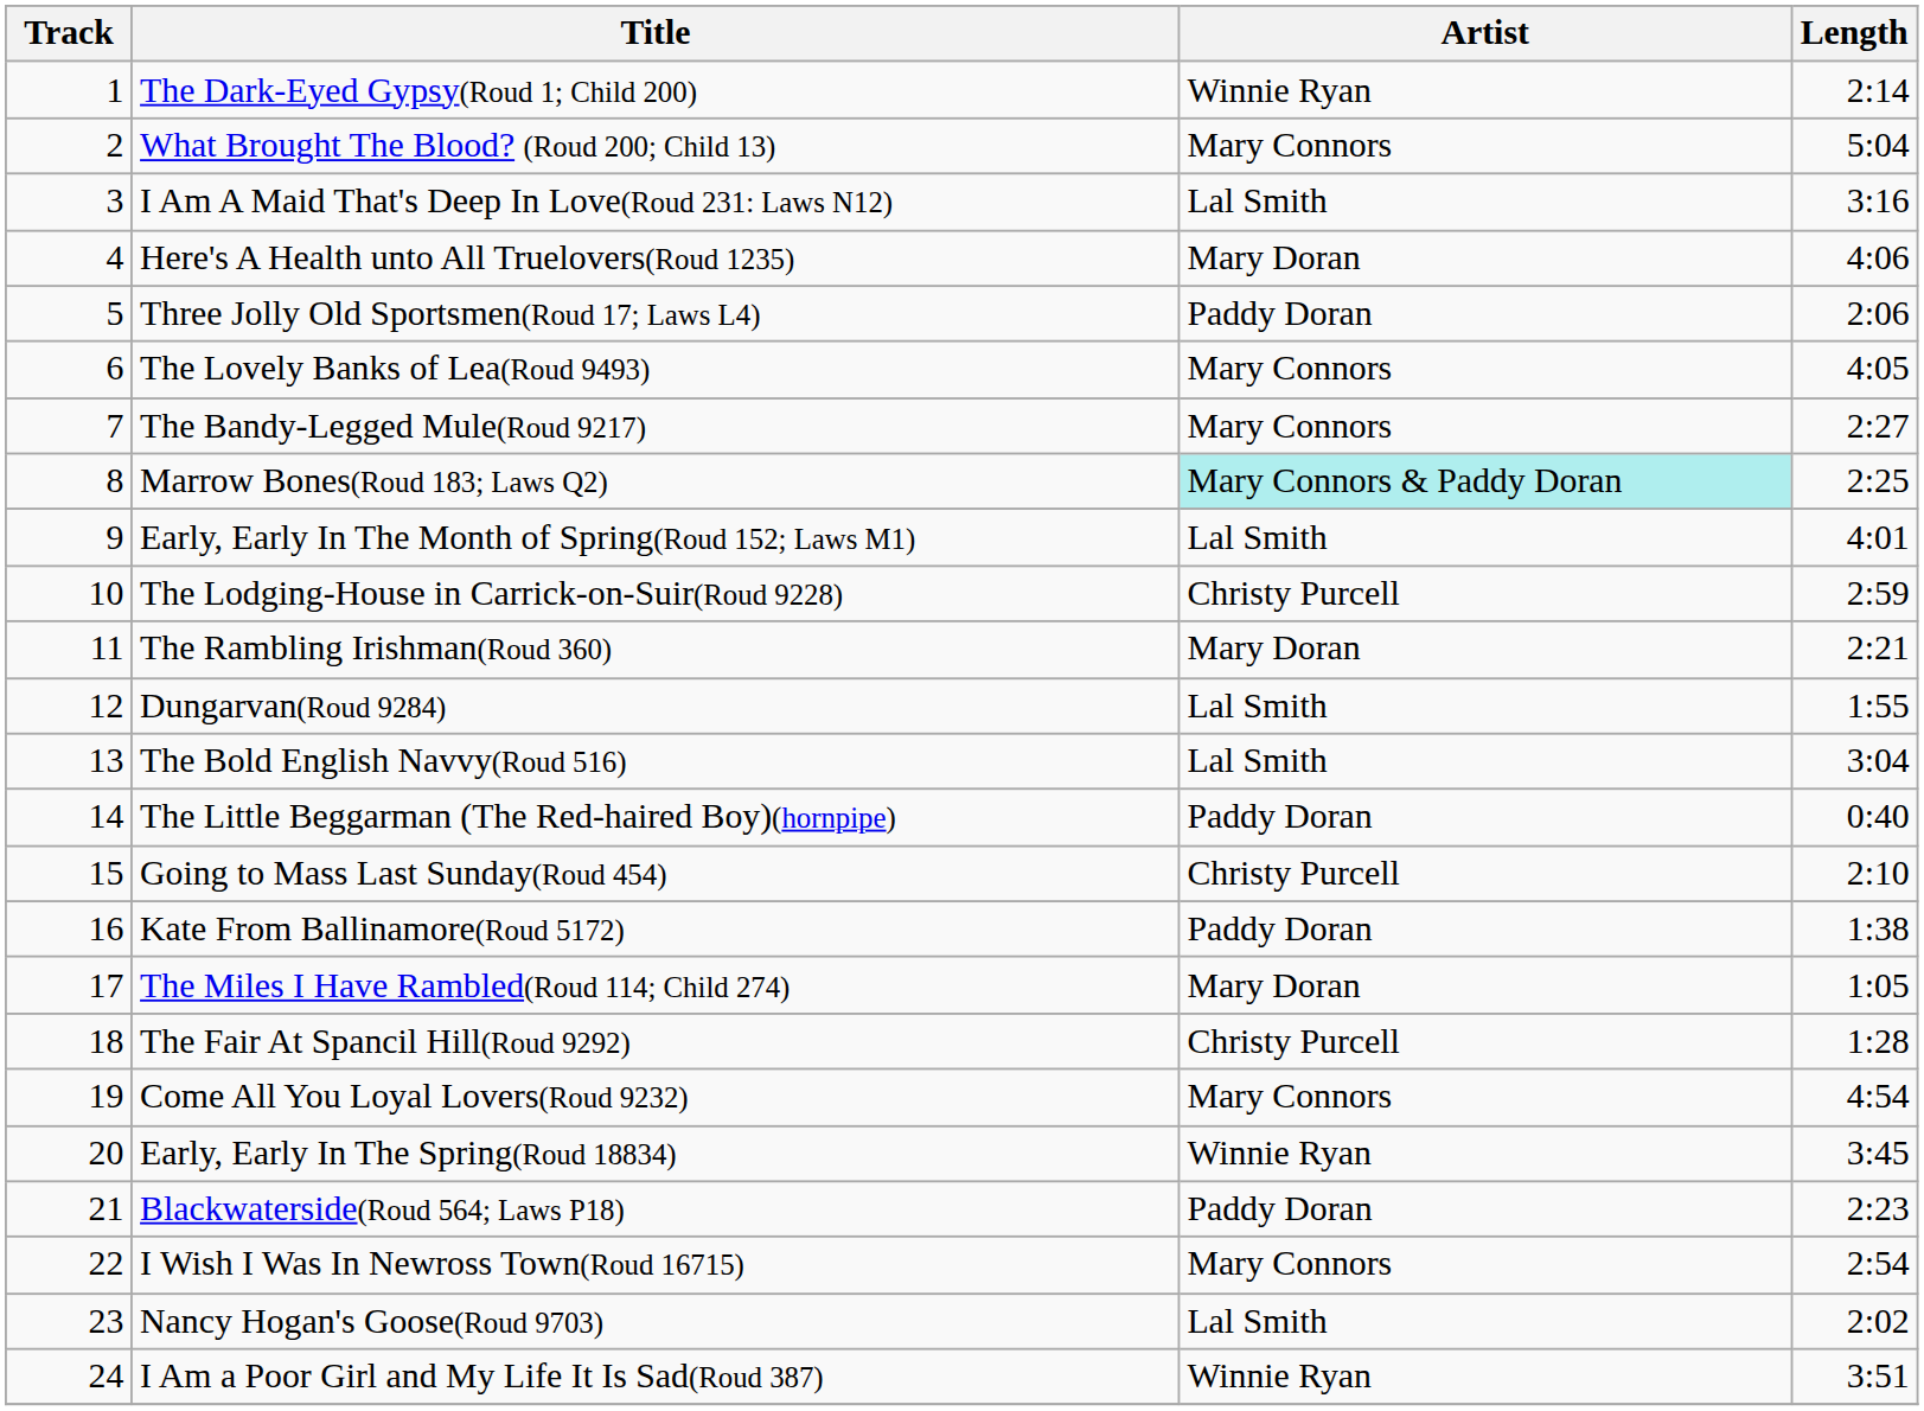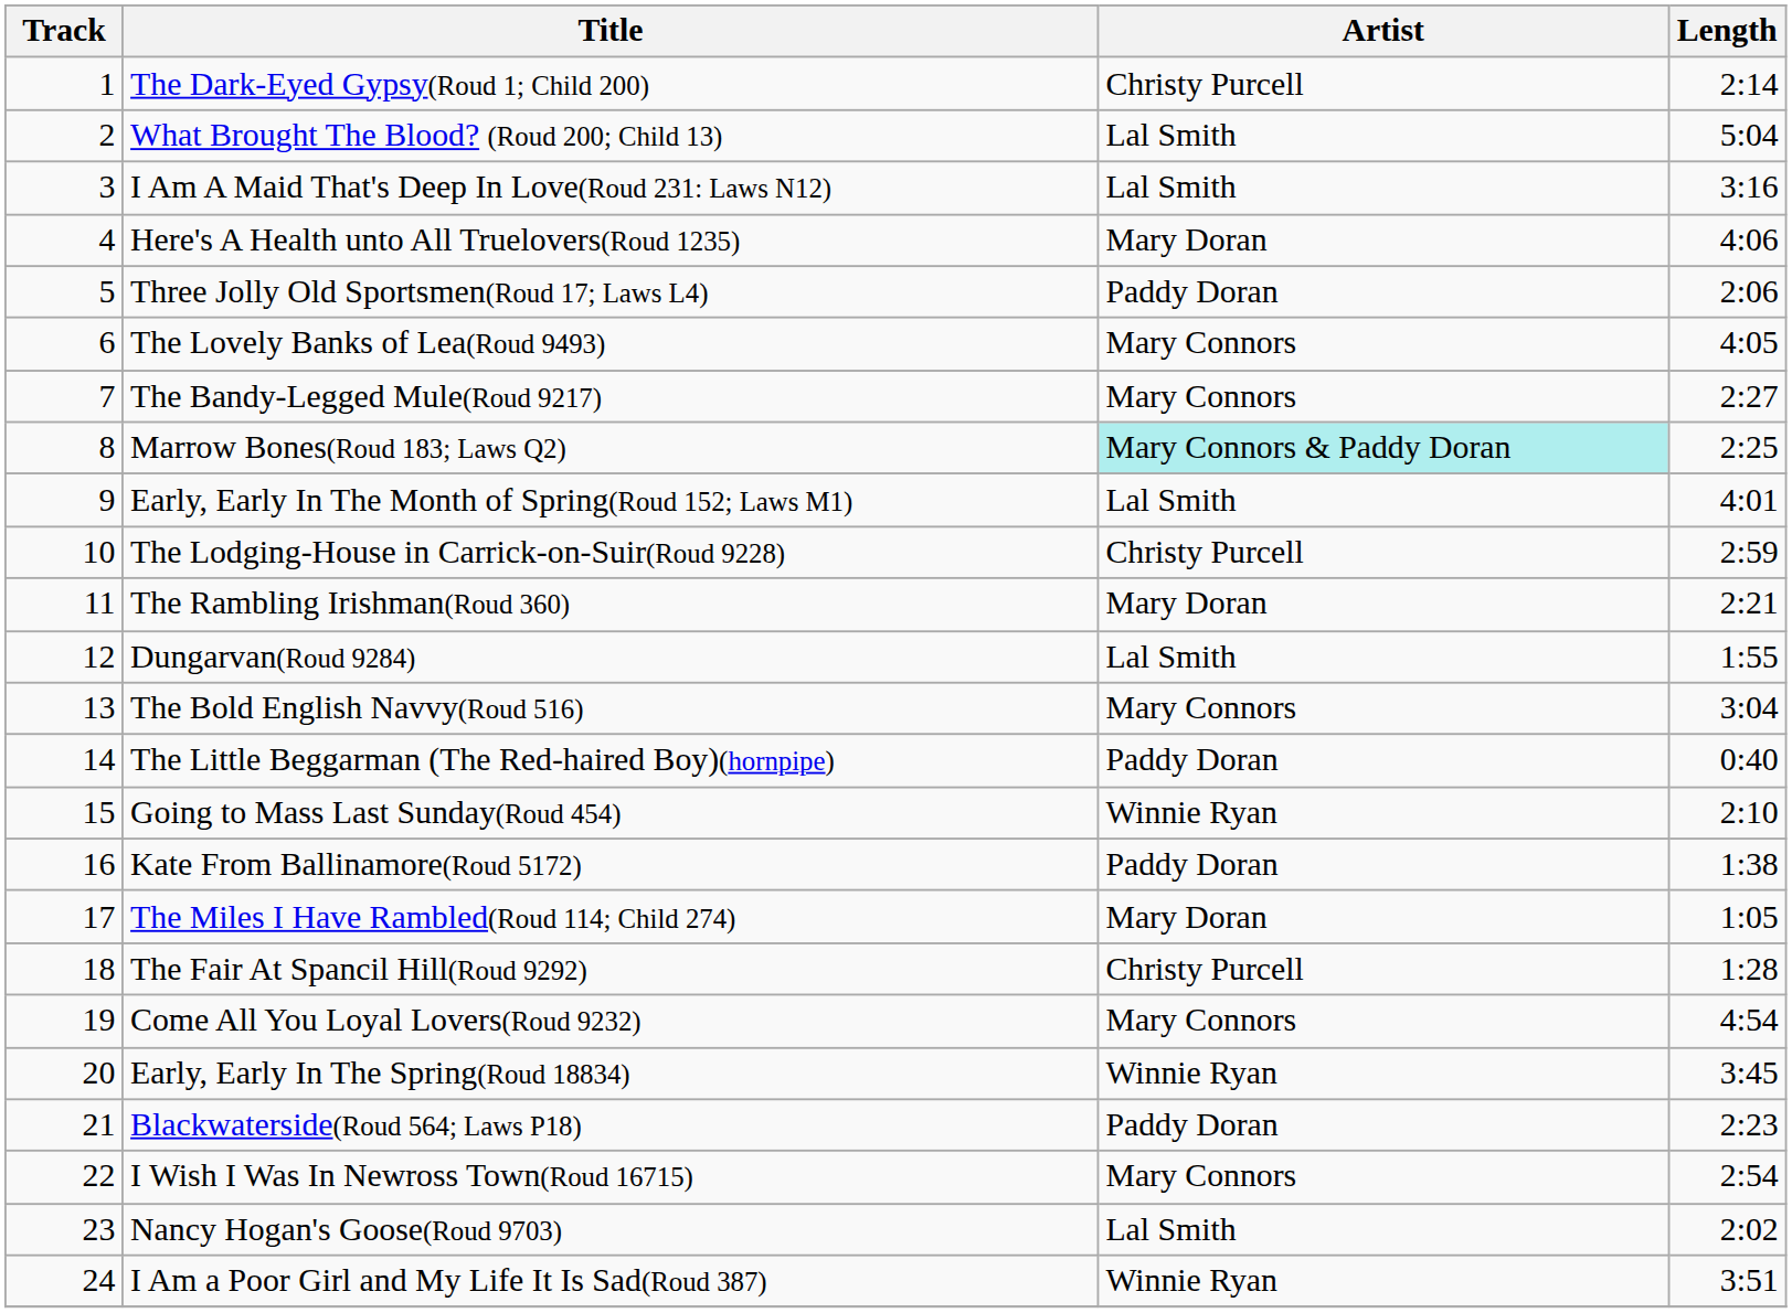 <table class="wikitable">
 <tr>
 <th style="width:  50px">Track</th>
 <th style="width: 475px">Title</th>
 <th style="width: 275px">Artist</th>
 <th style="width:  50px">Length</th>
 </tr>
 <tr>
 <td style="text-align: right;">1</td>
 <td><a href='#'>The Dark-Eyed Gypsy</a><small>(Roud 1; Child 200)</small></td>
-<td>Winnie Ryan</td>
+<td>Christy Purcell</td>
 <td style="text-align: right;">2:14</td>
 </tr>
 <tr>
 <td style="text-align: right;">2</td>
 <td><a href='#'>What Brought The Blood?</a> <small>(Roud 200; Child 13)</small></td>
-<td>Mary Connors</td>
+<td>Lal Smith</td>
 <td style="text-align: right;">5:04</td>
 </tr>
 <tr>
 <td style="text-align: right;">3</td>
 <td>I Am A Maid That's Deep In Love<small>(Roud 231: Laws N12)</small></td>
 <td>Lal Smith</td>
 <td style="text-align: right;">3:16</td>
 </tr>
 <tr>
 <td style="text-align: right;">4</td>
 <td>Here's A Health unto All Truelovers<small>(Roud 1235)</small></td>
 <td>Mary Doran</td>
 <td style="text-align: right;">4:06</td>
 </tr>
 <tr>
 <td style="text-align: right;">5</td>
 <td>Three Jolly Old Sportsmen<small>(Roud 17; Laws L4)</small></td>
 <td>Paddy Doran</td>
 <td style="text-align: right;">2:06</td>
 </tr>
 <tr>
 <td style="text-align: right;">6</td>
 <td>The Lovely Banks of Lea<small>(Roud 9493)</small></td>
 <td>Mary Connors</td>
 <td style="text-align: right;">4:05</td>
 </tr>
 <tr>
 <td style="text-align: right;">7</td>
 <td>The Bandy-Legged Mule<small>(Roud 9217)</small></td>
 <td>Mary Connors</td>
 <td style="text-align: right;">2:27</td>
 </tr>
 <tr>
 <td style="text-align: right;">8</td>
 <td>Marrow Bones<small>(Roud 183; Laws Q2)</small></td>
 <td style="background: paleturquoise;">Mary Connors & Paddy Doran</td>
 <td style="text-align: right;">2:25</td>
 </tr>
 <tr>
 <td style="text-align: right;">9</td>
 <td>Early, Early In The Month of Spring<small>(Roud 152; Laws M1)</small></td>
 <td>Lal Smith</td>
 <td style="text-align: right;">4:01</td>
 </tr>
 <tr>
 <td style="text-align: right;">10</td>
 <td>The Lodging-House in Carrick-on-Suir<small>(Roud 9228)</small></td>
 <td>Christy Purcell</td>
 <td style="text-align: right;">2:59</td>
 </tr>
 <tr>
 <td style="text-align: right;">11</td>
 <td>The Rambling Irishman<small>(Roud 360)</small></td>
 <td>Mary Doran</td>
 <td style="text-align: right;">2:21</td>
 </tr>
 <tr>
 <td style="text-align: right;">12</td>
 <td>Dungarvan<small>(Roud 9284)</small></td>
 <td>Lal Smith</td>
 <td style="text-align: right;">1:55</td>
 </tr>
 <tr>
 <td style="text-align: right;">13</td>
 <td>The Bold English Navvy<small>(Roud 516)</small></td>
-<td>Lal Smith</td>
+<td>Mary Connors</td>
 <td style="text-align: right;">3:04</td>
 </tr>
 <tr>
 <td style="text-align: right;">14</td>
 <td>The Little Beggarman (The Red-haired Boy)<small>(<a href='#'>hornpipe</a>)</small></td>
 <td>Paddy Doran</td>
 <td style="text-align: right;">0:40</td>
 </tr>
 <tr>
 <td style="text-align: right;">15</td>
 <td>Going to Mass Last Sunday<small>(Roud 454)</small></td>
-<td>Christy Purcell</td>
+<td>Winnie Ryan</td>
 <td style="text-align: right;">2:10</td>
 </tr>
 <tr>
 <td style="text-align: right;">16</td>
 <td>Kate From Ballinamore<small>(Roud 5172)</small></td>
 <td>Paddy Doran</td>
 <td style="text-align: right;">1:38</td>
 </tr>
 <tr>
 <td style="text-align: right;">17</td>
 <td><a href='#'>The Miles I Have Rambled</a><small>(Roud 114; Child 274)</small></td>
 <td>Mary Doran</td>
 <td style="text-align: right;">1:05</td>
 </tr>
 <tr>
 <td style="text-align: right;">18</td>
 <td>The Fair At Spancil Hill<small>(Roud 9292)</small></td>
 <td>Christy Purcell</td>
 <td style="text-align: right;">1:28</td>
 </tr>
 <tr>
 <td style="text-align: right;">19</td>
 <td>Come All You Loyal Lovers<small>(Roud 9232)</small></td>
 <td>Mary Connors</td>
 <td style="text-align: right;">4:54</td>
 </tr>
 <tr>
 <td style="text-align: right;">20</td>
 <td>Early, Early In The Spring<small>(Roud 18834)</small></td>
 <td>Winnie Ryan</td>
 <td style="text-align: right;">3:45</td>
 </tr>
 <tr>
 <td style="text-align: right;">21</td>
 <td><a href='#'>Blackwaterside</a><small>(Roud 564; Laws P18)</small></td>
 <td>Paddy Doran</td>
 <td style="text-align: right;">2:23</td>
 </tr>
 <tr>
 <td style="text-align: right;">22</td>
 <td>I Wish I Was In Newross Town<small>(Roud 16715)</small></td>
 <td>Mary Connors</td>
 <td style="text-align: right;">2:54</td>
 </tr>
 <tr>
 <td style="text-align: right;">23</td>
 <td>Nancy Hogan's Goose<small>(Roud 9703)</small></td>
 <td>Lal Smith</td>
 <td style="text-align: right;">2:02</td>
 </tr>
 <tr>
 <td style="text-align: right;">24</td>
 <td>I Am a Poor Girl and My Life It Is Sad<small>(Roud 387)</small></td>
 <td>Winnie Ryan</td>
 <td style="text-align: right;">3:51</td>
 </tr>
 <tr>
 </tr>
 </table>
